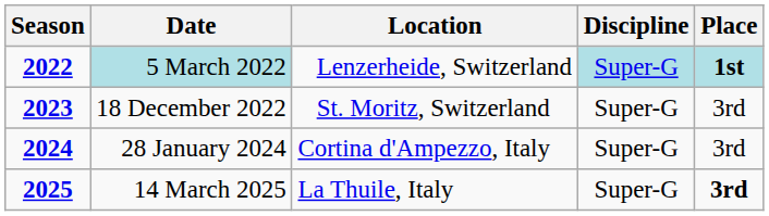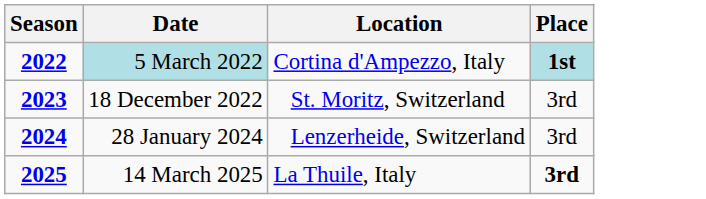 <table class="wikitable" style="text-align:center; font-size:95%;">
 <tr>
 <th>Season</th>
 <th>Date</th>
 <th>Location</th>
-<th>Discipline</th>
 <th>Place</th>
 </tr>
 <tr>
 <td><strong><a href='#'>2022</a></strong></td>
 <td align=right bgcolor="#BOEOE6">5 March 2022</td>
-<td align=left>   <a href='#'>Lenzerheide</a>, Switzerland</td>
-<td bgcolor="#BOEOE6"><a href='#'>Super-G</a></td>
+<td align=left> <a href='#'>Cortina d'Ampezzo</a>, Italy</td>
 <td bgcolor="#BOEOE6"><strong>1st</strong></td>
 </tr>
 <tr>
 <td><strong><a href='#'>2023</a></strong></td>
 <td align=right>18 December 2022</td>
 <td align=left>   <a href='#'>St. Moritz</a>, Switzerland</td>
-<td>Super-G</td>
 <td>3rd</td>
 </tr>
 <tr>
 <td rowspan=1><strong><a href='#'>2024</a></strong></td>
 <td align=right>28 January 2024</td>
-<td align=left> <a href='#'>Cortina d'Ampezzo</a>, Italy</td>
-<td>Super-G</td>
+<td align=left>   <a href='#'>Lenzerheide</a>, Switzerland</td>
 <td>3rd</td>
 </tr>
 <tr>
 <td rowspan=1><strong><a href='#'>2025</a></strong></td>
 <td align=right>14 March 2025</td>
 <td align=left> <a href='#'>La Thuile</a>, Italy</td>
-<td>Super-G</td>
 <td><strong>3rd</strong></td>
 </tr>
 </table>
